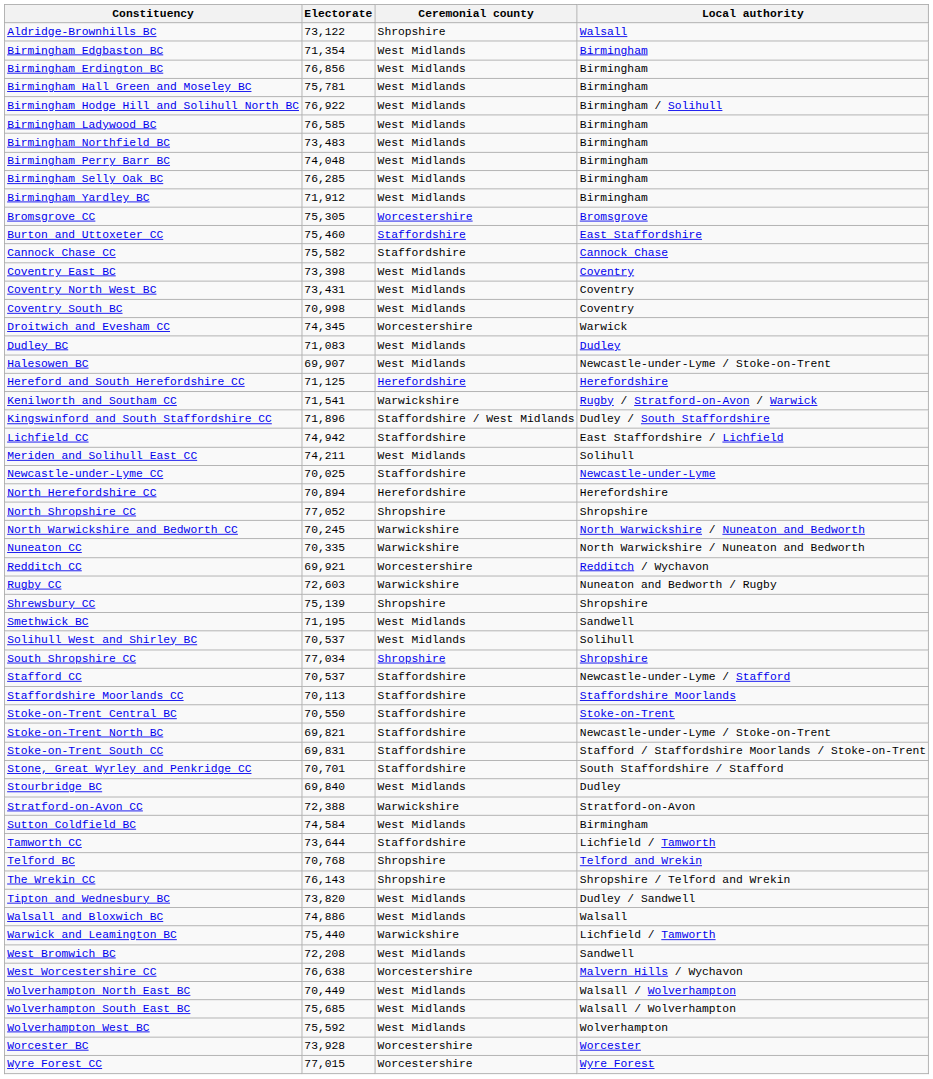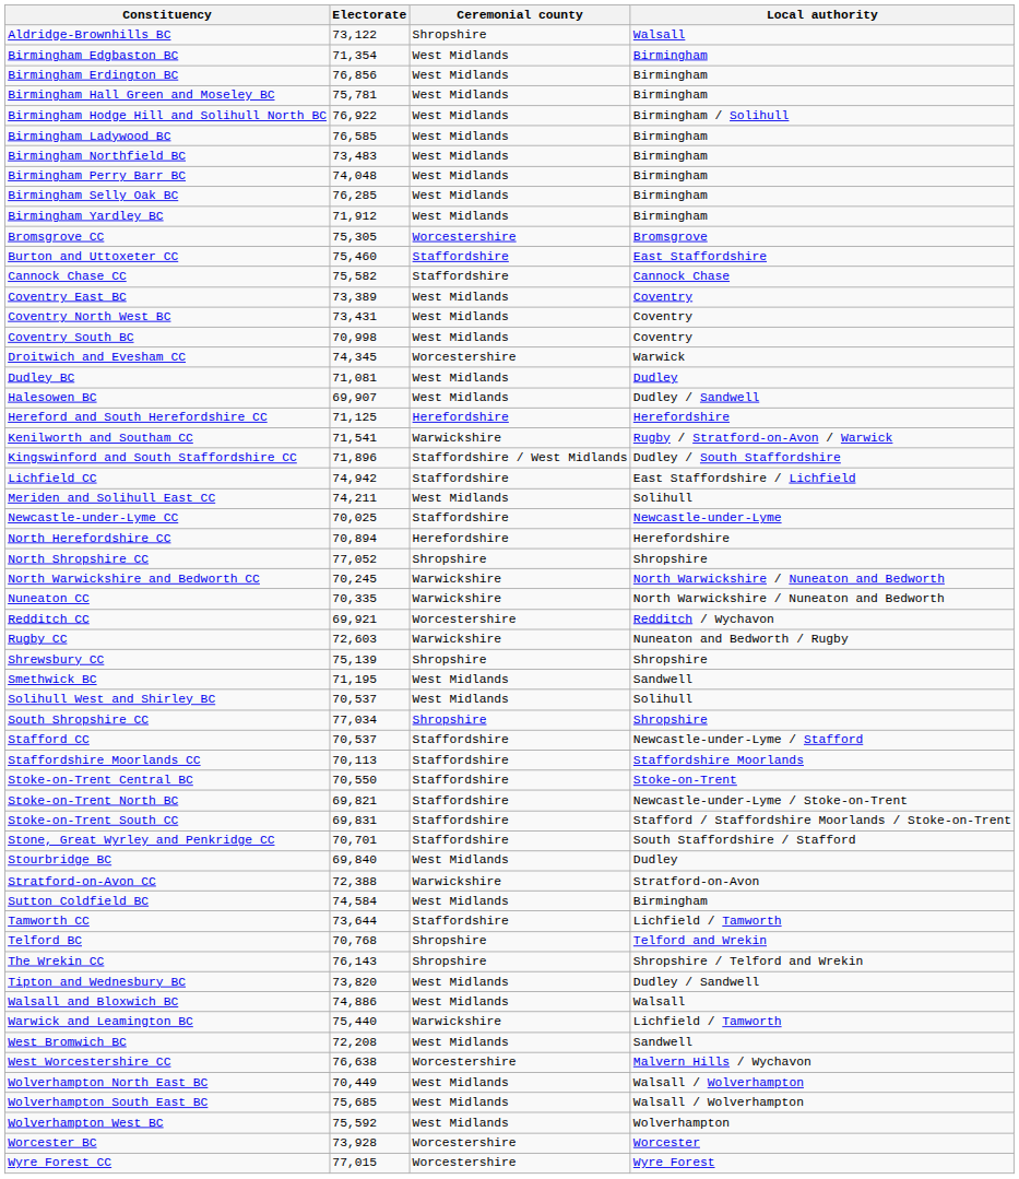 <table class="wikitable sortable">
 <tr>
 <th>Constituency</th>
 <th>Electorate</th>
 <th>Ceremonial county</th>
 <th>Local authority</th>
 </tr>
 <tr>
 <td><a href='#'>Aldridge-Brownhills BC</a></td>
 <td>73,122</td>
 <td>Shropshire</td>
 <td><a href='#'>Walsall</a></td>
 </tr>
 <tr>
 <td><a href='#'>Birmingham Edgbaston BC</a></td>
 <td>71,354</td>
 <td>West Midlands</td>
 <td><a href='#'>Birmingham</a></td>
 </tr>
 <tr>
 <td><a href='#'>Birmingham Erdington BC</a></td>
 <td>76,856</td>
 <td>West Midlands</td>
 <td>Birmingham</td>
 </tr>
 <tr>
 <td><a href='#'>Birmingham Hall Green and Moseley BC</a></td>
 <td>75,781</td>
 <td>West Midlands</td>
 <td>Birmingham</td>
 </tr>
 <tr>
 <td><a href='#'>Birmingham Hodge Hill and Solihull North BC</a></td>
 <td>76,922</td>
 <td>West Midlands</td>
 <td>Birmingham / <a href='#'>Solihull</a></td>
 </tr>
 <tr>
 <td><a href='#'>Birmingham Ladywood BC</a></td>
 <td>76,585</td>
 <td>West Midlands</td>
 <td>Birmingham</td>
 </tr>
 <tr>
 <td><a href='#'>Birmingham Northfield BC</a></td>
 <td>73,483</td>
 <td>West Midlands</td>
 <td>Birmingham</td>
 </tr>
 <tr>
 <td><a href='#'>Birmingham Perry Barr BC</a></td>
 <td>74,048</td>
 <td>West Midlands</td>
 <td>Birmingham</td>
 </tr>
 <tr>
 <td><a href='#'>Birmingham Selly Oak BC</a></td>
 <td>76,285</td>
 <td>West Midlands</td>
 <td>Birmingham</td>
 </tr>
 <tr>
 <td><a href='#'>Birmingham Yardley BC</a></td>
 <td>71,912</td>
 <td>West Midlands</td>
 <td>Birmingham</td>
 </tr>
 <tr>
 <td><a href='#'>Bromsgrove CC</a></td>
 <td>75,305</td>
 <td><a href='#'>Worcestershire</a></td>
 <td><a href='#'>Bromsgrove</a></td>
 </tr>
 <tr>
 <td><a href='#'>Burton and Uttoxeter CC</a></td>
 <td>75,460</td>
 <td><a href='#'>Staffordshire</a></td>
 <td><a href='#'>East Staffordshire</a></td>
 </tr>
 <tr>
 <td><a href='#'>Cannock Chase CC</a></td>
 <td>75,582</td>
 <td>Staffordshire</td>
 <td><a href='#'>Cannock Chase</a></td>
 </tr>
 <tr>
 <td><a href='#'>Coventry East BC</a></td>
-<td>73,398</td>
+<td>73,389</td>
 <td>West Midlands</td>
 <td><a href='#'>Coventry</a></td>
 </tr>
 <tr>
 <td><a href='#'>Coventry North West BC</a></td>
 <td>73,431</td>
 <td>West Midlands</td>
 <td>Coventry</td>
 </tr>
 <tr>
 <td><a href='#'>Coventry South BC</a></td>
 <td>70,998</td>
 <td>West Midlands</td>
 <td>Coventry</td>
 </tr>
 <tr>
 <td><a href='#'>Droitwich and Evesham CC</a></td>
 <td>74,345</td>
 <td>Worcestershire</td>
 <td>Warwick</td>
 </tr>
 <tr>
 <td><a href='#'>Dudley BC</a></td>
-<td>71,083</td>
+<td>71,081</td>
 <td>West Midlands</td>
 <td><a href='#'>Dudley</a></td>
 </tr>
 <tr>
 <td><a href='#'>Halesowen BC</a></td>
 <td>69,907</td>
 <td>West Midlands</td>
-<td>Newcastle-under-Lyme / Stoke-on-Trent</td>
+<td>Dudley / <a href='#'>Sandwell</a></td>
 </tr>
 <tr>
 <td><a href='#'>Hereford and South Herefordshire CC</a></td>
 <td>71,125</td>
 <td><a href='#'>Herefordshire</a></td>
 <td><a href='#'>Herefordshire</a></td>
 </tr>
 <tr>
 <td><a href='#'>Kenilworth and Southam CC</a></td>
 <td>71,541</td>
 <td>Warwickshire</td>
 <td><a href='#'>Rugby</a> / <a href='#'>Stratford-on-Avon</a> / <a href='#'>Warwick</a></td>
 </tr>
 <tr>
 <td><a href='#'>Kingswinford and South Staffordshire CC</a></td>
 <td>71,896</td>
 <td>Staffordshire / West Midlands</td>
 <td>Dudley / <a href='#'>South Staffordshire</a></td>
 </tr>
 <tr>
 <td><a href='#'>Lichfield CC</a></td>
 <td>74,942</td>
 <td>Staffordshire</td>
 <td>East Staffordshire / <a href='#'>Lichfield</a></td>
 </tr>
 <tr>
 <td><a href='#'>Meriden and Solihull East CC</a></td>
 <td>74,211</td>
 <td>West Midlands</td>
 <td>Solihull</td>
 </tr>
 <tr>
 <td><a href='#'>Newcastle-under-Lyme CC</a></td>
 <td>70,025</td>
 <td>Staffordshire</td>
 <td><a href='#'>Newcastle-under-Lyme</a></td>
 </tr>
 <tr>
 <td><a href='#'>North Herefordshire CC</a></td>
 <td>70,894</td>
 <td>Herefordshire</td>
 <td>Herefordshire</td>
 </tr>
 <tr>
 <td><a href='#'>North Shropshire CC</a></td>
 <td>77,052</td>
 <td>Shropshire</td>
 <td>Shropshire</td>
 </tr>
 <tr>
 <td><a href='#'>North Warwickshire and Bedworth CC</a></td>
 <td>70,245</td>
 <td>Warwickshire</td>
 <td><a href='#'>North Warwickshire</a> / <a href='#'>Nuneaton and Bedworth</a></td>
 </tr>
 <tr>
 <td><a href='#'>Nuneaton CC</a></td>
 <td>70,335</td>
 <td>Warwickshire</td>
 <td>North Warwickshire / Nuneaton and Bedworth</td>
 </tr>
 <tr>
 <td><a href='#'>Redditch CC</a></td>
 <td>69,921</td>
 <td>Worcestershire</td>
 <td><a href='#'>Redditch</a> / Wychavon</td>
 </tr>
 <tr>
 <td><a href='#'>Rugby CC</a></td>
 <td>72,603</td>
 <td>Warwickshire</td>
 <td>Nuneaton and Bedworth / Rugby</td>
 </tr>
 <tr>
 <td><a href='#'>Shrewsbury CC</a></td>
 <td>75,139</td>
 <td>Shropshire</td>
 <td>Shropshire</td>
 </tr>
 <tr>
 <td><a href='#'>Smethwick BC</a></td>
 <td>71,195</td>
 <td>West Midlands</td>
 <td>Sandwell</td>
 </tr>
 <tr>
 <td><a href='#'>Solihull West and Shirley BC</a></td>
 <td>70,537</td>
 <td>West Midlands</td>
 <td>Solihull</td>
 </tr>
 <tr>
 <td><a href='#'>South Shropshire CC</a></td>
 <td>77,034</td>
 <td><a href='#'>Shropshire</a></td>
 <td><a href='#'>Shropshire</a></td>
 </tr>
 <tr>
 <td><a href='#'>Stafford CC</a></td>
 <td>70,537</td>
 <td>Staffordshire</td>
 <td>Newcastle-under-Lyme / <a href='#'>Stafford</a></td>
 </tr>
 <tr>
 <td><a href='#'>Staffordshire Moorlands CC</a></td>
 <td>70,113</td>
 <td>Staffordshire</td>
 <td><a href='#'>Staffordshire Moorlands</a></td>
 </tr>
 <tr>
 <td><a href='#'>Stoke-on-Trent Central BC</a></td>
 <td>70,550</td>
 <td>Staffordshire</td>
 <td><a href='#'>Stoke-on-Trent</a></td>
 </tr>
 <tr>
 <td><a href='#'>Stoke-on-Trent North BC</a></td>
 <td>69,821</td>
 <td>Staffordshire</td>
 <td>Newcastle-under-Lyme / Stoke-on-Trent</td>
 </tr>
 <tr>
 <td><a href='#'>Stoke-on-Trent South CC</a></td>
 <td>69,831</td>
 <td>Staffordshire</td>
 <td>Stafford / Staffordshire Moorlands / Stoke-on-Trent</td>
 </tr>
 <tr>
 <td><a href='#'>Stone, Great Wyrley and Penkridge CC</a></td>
 <td>70,701</td>
 <td>Staffordshire</td>
 <td>South Staffordshire / Stafford</td>
 </tr>
 <tr>
 <td><a href='#'>Stourbridge BC</a></td>
 <td>69,840</td>
 <td>West Midlands</td>
 <td>Dudley</td>
 </tr>
 <tr>
 <td><a href='#'>Stratford-on-Avon CC</a></td>
 <td>72,388</td>
 <td>Warwickshire</td>
 <td>Stratford-on-Avon</td>
 </tr>
 <tr>
 <td><a href='#'>Sutton Coldfield BC</a></td>
 <td>74,584</td>
 <td>West Midlands</td>
 <td>Birmingham</td>
 </tr>
 <tr>
 <td><a href='#'>Tamworth CC</a></td>
 <td>73,644</td>
 <td>Staffordshire</td>
 <td>Lichfield / <a href='#'>Tamworth</a></td>
 </tr>
 <tr>
 <td><a href='#'>Telford BC</a></td>
 <td>70,768</td>
 <td>Shropshire</td>
 <td><a href='#'>Telford and Wrekin</a></td>
 </tr>
 <tr>
 <td><a href='#'>The Wrekin CC</a></td>
 <td>76,143</td>
 <td>Shropshire</td>
 <td>Shropshire / Telford and Wrekin</td>
 </tr>
 <tr>
 <td><a href='#'>Tipton and Wednesbury BC</a></td>
 <td>73,820</td>
 <td>West Midlands</td>
 <td>Dudley / Sandwell</td>
 </tr>
 <tr>
 <td><a href='#'>Walsall and Bloxwich BC</a></td>
 <td>74,886</td>
 <td>West Midlands</td>
 <td>Walsall</td>
 </tr>
 <tr>
 <td><a href='#'>Warwick and Leamington BC</a></td>
 <td>75,440</td>
 <td>Warwickshire</td>
 <td>Lichfield / <a href='#'>Tamworth</a></td>
 </tr>
 <tr>
 <td><a href='#'>West Bromwich BC</a></td>
 <td>72,208</td>
 <td>West Midlands</td>
 <td>Sandwell</td>
 </tr>
 <tr>
 <td><a href='#'>West Worcestershire CC</a></td>
 <td>76,638</td>
 <td>Worcestershire</td>
 <td><a href='#'>Malvern Hills</a> / Wychavon</td>
 </tr>
 <tr>
 <td><a href='#'>Wolverhampton North East BC</a></td>
 <td>70,449</td>
 <td>West Midlands</td>
 <td>Walsall / <a href='#'>Wolverhampton</a></td>
 </tr>
 <tr>
 <td><a href='#'>Wolverhampton South East BC</a></td>
 <td>75,685</td>
 <td>West Midlands</td>
 <td>Walsall / Wolverhampton</td>
 </tr>
 <tr>
 <td><a href='#'>Wolverhampton West BC</a></td>
 <td>75,592</td>
 <td>West Midlands</td>
 <td>Wolverhampton</td>
 </tr>
 <tr>
 <td><a href='#'>Worcester BC</a></td>
 <td>73,928</td>
 <td>Worcestershire</td>
 <td><a href='#'>Worcester</a></td>
 </tr>
 <tr>
 <td><a href='#'>Wyre Forest CC</a></td>
 <td>77,015</td>
 <td>Worcestershire</td>
 <td><a href='#'>Wyre Forest</a></td>
 </tr>
 </table>
